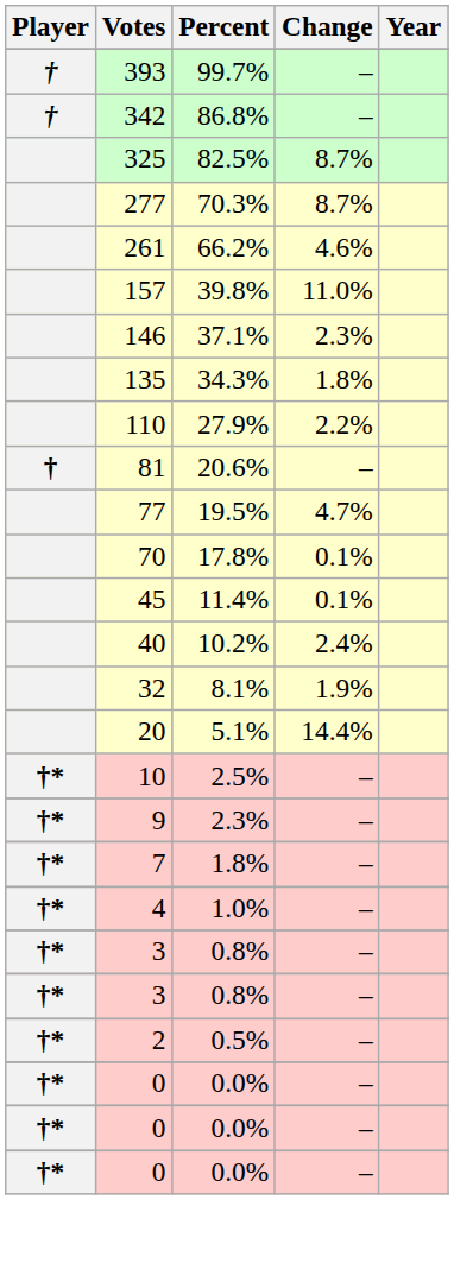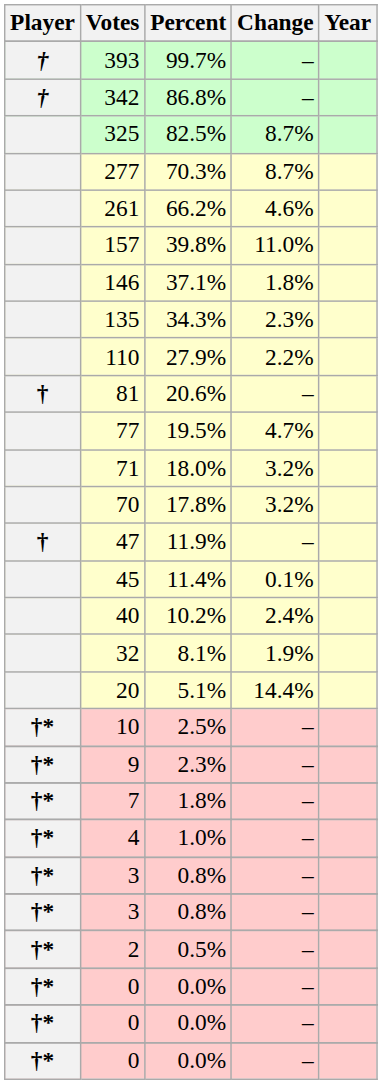 <table class="wikitable sortable plainrowheaders">
 <tr>
 <th scope="col">Player</th>
 <th scope="col" data-sort-type=number>Votes</th>
 <th scope="col" data-sort-type=number>Percent</th>
 <th scope="col">Change</th>
 <th scope="col" data-sort-type=number>Year</th>
 </tr>
 <tr>
 </tr>
 <tr bgcolor=ccffcc>
 <th scope="row"><strong><em>†</em></strong></th>
 <td style="text-align:right">393</td>
 <td style="text-align:right">99.7%</td>
 <td style="text-align:right">–</td>
 <td style="text-align:right"></td>
 </tr>
 <tr bgcolor=ccffcc>
 <th scope="row"><strong><em>†</em></strong></th>
 <td style="text-align:right">342</td>
 <td style="text-align:right">86.8%</td>
 <td style="text-align:right">–</td>
 <td style="text-align:right"></td>
 </tr>
 <tr bgcolor=ccffcc>
 <th scope="row"><strong><em></em></strong></th>
 <td style="text-align:right">325</td>
 <td style="text-align:right">82.5%</td>
 <td style="text-align:right"> 8.7%</td>
 <td style="text-align:right"></td>
 </tr>
 <tr bgcolor=ffffcc>
 <th scope="row"></th>
 <td style="text-align:right">277</td>
 <td style="text-align:right">70.3%</td>
 <td style="text-align:right"> 8.7%</td>
 <td style="text-align:right"></td>
 </tr>
 <tr bgcolor=ffffcc>
 <th scope="row"></th>
 <td style="text-align:right">261</td>
 <td style="text-align:right">66.2%</td>
 <td style="text-align:right"> 4.6%</td>
 <td style="text-align:right"></td>
 </tr>
 <tr bgcolor=ffffcc>
 <th scope="row"></th>
 <td style="text-align:right">157</td>
 <td style="text-align:right">39.8%</td>
 <td style="text-align:right"> 11.0%</td>
 <td style="text-align:right"></td>
 </tr>
 <tr bgcolor=ffffcc>
 <th scope="row"></th>
 <td style="text-align:right">146</td>
 <td style="text-align:right">37.1%</td>
-<td style="text-align:right"> 2.3%</td>
+<td style="text-align:right"> 1.8%</td>
 <td style="text-align:right"></td>
 </tr>
 <tr bgcolor=ffffcc>
 <th scope="row"></th>
 <td style="text-align:right">135</td>
 <td style="text-align:right">34.3%</td>
-<td style="text-align:right"> 1.8%</td>
+<td style="text-align:right"> 2.3%</td>
 <td style="text-align:right"></td>
 </tr>
 <tr bgcolor=ffffcc>
 <th scope="row"></th>
 <td style="text-align:right">110</td>
 <td style="text-align:right">27.9%</td>
 <td style="text-align:right"> 2.2%</td>
 <td style="text-align:right"></td>
 </tr>
 <tr bgcolor=ffffcc>
 <th scope="row">†</th>
 <td style="text-align:right">81</td>
 <td style="text-align:right">20.6%</td>
 <td style="text-align:right">–</td>
 <td style="text-align:right"></td>
 </tr>
 <tr bgcolor=ffffcc>
 <th scope="row"></th>
 <td style="text-align:right">77</td>
 <td style="text-align:right">19.5%</td>
 <td style="text-align:right"> 4.7%</td>
 <td style="text-align:right"></td>
 </tr>
 <tr bgcolor=ffffcc>
 <th scope="row"></th>
+<td style="text-align:right">71</td>
+<td style="text-align:right">18.0%</td>
+<td style="text-align:right"> 3.2%</td>
+<td style="text-align:right"></td>
+</tr>
+<tr bgcolor=ffffcc>
+<th scope="row"></th>
 <td style="text-align:right">70</td>
 <td style="text-align:right">17.8%</td>
-<td style="text-align:right"> 0.1%</td>
+<td style="text-align:right"> 3.2%</td>
+<td style="text-align:right"></td>
+</tr>
+<tr bgcolor=ffffcc>
+<th scope="row">†</th>
+<td style="text-align:right">47</td>
+<td style="text-align:right">11.9%</td>
+<td style="text-align:right">–</td>
 <td style="text-align:right"></td>
 </tr>
 <tr bgcolor=ffffcc>
 <th scope="row"></th>
 <td style="text-align:right">45</td>
 <td style="text-align:right">11.4%</td>
 <td style="text-align:right"> 0.1%</td>
 <td style="text-align:right"></td>
 </tr>
 <tr bgcolor=ffffcc>
 <th scope="row"></th>
 <td style="text-align:right">40</td>
 <td style="text-align:right">10.2%</td>
 <td style="text-align:right"> 2.4%</td>
 <td style="text-align:right"></td>
 </tr>
 <tr bgcolor=ffffcc>
 <th scope="row"></th>
 <td style="text-align:right">32</td>
 <td style="text-align:right">8.1%</td>
 <td style="text-align:right"> 1.9%</td>
 <td style="text-align:right"></td>
 </tr>
 <tr bgcolor=ffffcc>
 <th scope="row"></th>
 <td style="text-align:right">20</td>
 <td style="text-align:right">5.1%</td>
 <td style="text-align:right"> 14.4%</td>
 <td style="text-align:right"></td>
 </tr>
 <tr bgcolor=ffcccc>
 <th scope="row">†*</th>
 <td style="text-align:right">10</td>
 <td style="text-align:right">2.5%</td>
 <td style="text-align:right">–</td>
 <td style="text-align:right"></td>
 </tr>
 <tr>
 </tr>
 <tr bgcolor=ffcccc>
 <th scope="row">†*</th>
 <td style="text-align:right">9</td>
 <td style="text-align:right">2.3%</td>
 <td style="text-align:right">–</td>
 <td style="text-align:right"></td>
 </tr>
 <tr>
 </tr>
 <tr bgcolor=ffcccc>
 <th scope="row">†*</th>
 <td style="text-align:right">7</td>
 <td style="text-align:right">1.8%</td>
 <td style="text-align:right">–</td>
 <td style="text-align:right"></td>
 </tr>
 <tr>
 </tr>
 <tr bgcolor=ffcccc>
 <th scope="row">†*</th>
 <td style="text-align:right">4</td>
 <td style="text-align:right">1.0%</td>
 <td style="text-align:right">–</td>
 <td style="text-align:right"></td>
 </tr>
 <tr>
 </tr>
 <tr bgcolor=ffcccc>
 <th scope="row">†*</th>
 <td style="text-align:right">3</td>
 <td style="text-align:right">0.8%</td>
 <td style="text-align:right">–</td>
 <td style="text-align:right"></td>
 </tr>
 <tr>
 </tr>
 <tr bgcolor=ffcccc>
 <th scope="row">†*</th>
 <td style="text-align:right">3</td>
 <td style="text-align:right">0.8%</td>
 <td style="text-align:right">–</td>
 <td style="text-align:right"></td>
 </tr>
 <tr>
 </tr>
 <tr bgcolor=ffcccc>
 <th scope="row">†*</th>
 <td style="text-align:right">2</td>
 <td style="text-align:right">0.5%</td>
 <td style="text-align:right">–</td>
 <td style="text-align:right"></td>
 </tr>
 <tr>
 </tr>
 <tr bgcolor=ffcccc>
 <th scope="row">†*</th>
 <td style="text-align:right">0</td>
 <td style="text-align:right">0.0%</td>
 <td style="text-align:right">–</td>
 <td style="text-align:right"></td>
 </tr>
 <tr>
 </tr>
 <tr bgcolor=ffcccc>
 <th scope="row">†*</th>
 <td style="text-align:right">0</td>
 <td style="text-align:right">0.0%</td>
 <td style="text-align:right">–</td>
 <td style="text-align:right"></td>
 </tr>
 <tr>
 </tr>
 <tr bgcolor=ffcccc>
 <th scope="row">†*</th>
 <td style="text-align:right">0</td>
 <td style="text-align:right">0.0%</td>
 <td style="text-align:right">–</td>
 <td style="text-align:right"></td>
 </tr>
 </table>
